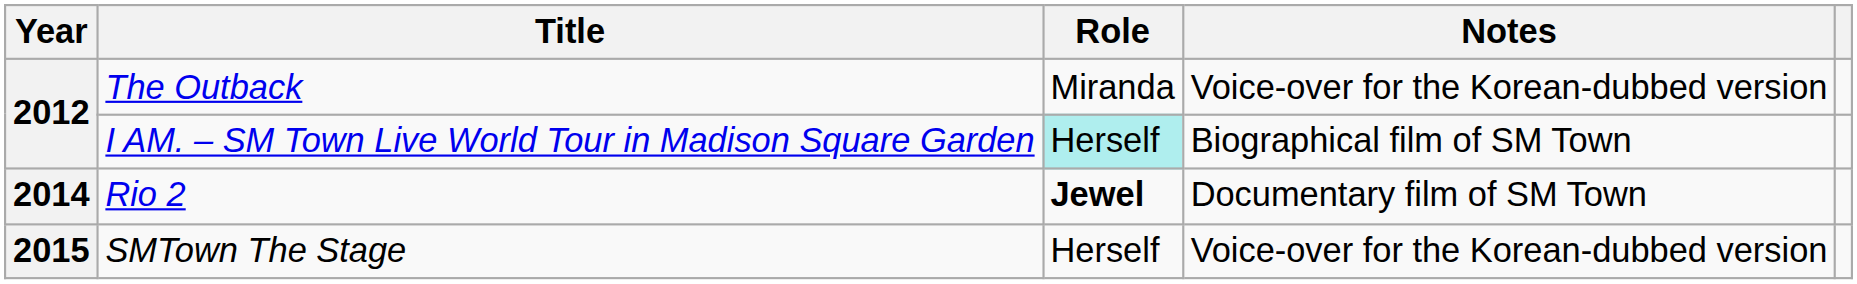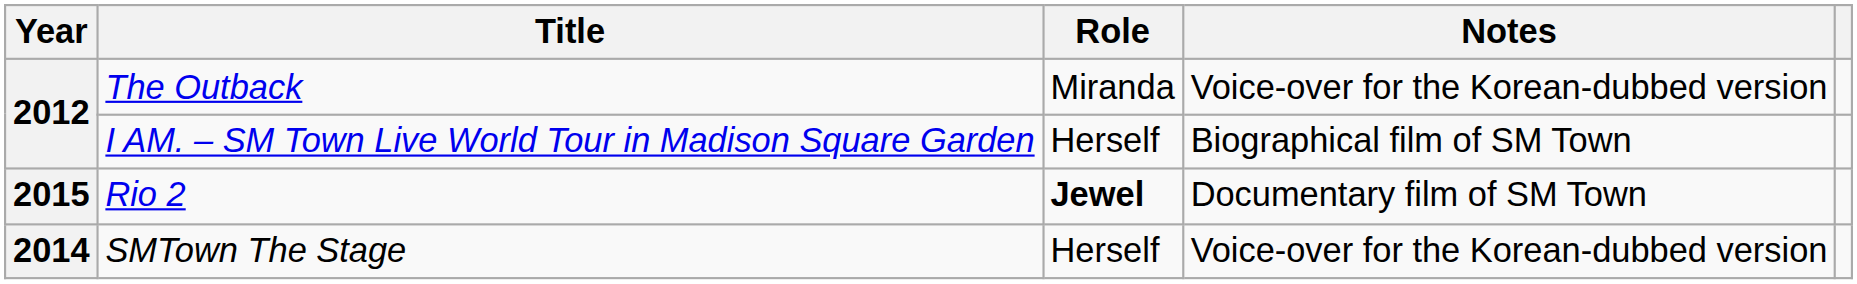 <table class="wikitable sortable plainrowheaders">
 <tr>
 <th scope="col">Year</th>
 <th scope="col">Title</th>
 <th scope="col">Role</th>
 <th scope="col">Notes</th>
 <th scope="col" class="unsortable"></th>
 </tr>
 <tr>
 <th scope="row" rowspan="2">2012</th>
 <td><em><a href='#'>The Outback</a></em></td>
 <td>Miranda</td>
 <td>Voice-over for the Korean-dubbed version</td>
 <td style="text-align:center"></td>
 </tr>
 <tr>
 <td><em><a href='#'>I AM. – SM Town Live World Tour in Madison Square Garden</a></em></td>
-<td style="background: paleturquoise;">Herself</td>
+<td>Herself</td>
 <td>Biographical film of SM Town</td>
 <td style="text-align:center"></td>
 </tr>
 <tr>
-<th scope="row">2014</th>
+<th scope="row">2015</th>
 <td><em><a href='#'>Rio 2</a></em></td>
 <td><strong>Jewel</strong></td>
 <td>Documentary film of SM Town</td>
 <td style="text-align:center"></td>
 </tr>
 <tr>
-<th scope="row">2015</th>
+<th scope="row">2014</th>
 <td><em>SMTown The Stage</em></td>
 <td>Herself</td>
 <td>Voice-over for the Korean-dubbed version</td>
 <td style="text-align:center"></td>
 </tr>
 </table>
